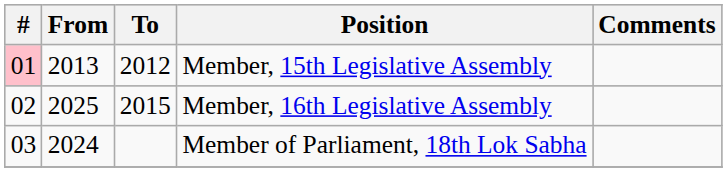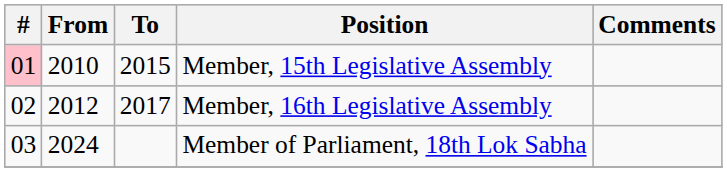 <table class="wikitable sortable">
 <tr>
 <th>#</th>
 <th>From</th>
 <th>To</th>
 <th>Position</th>
 <th>Comments</th>
 </tr>
 <tr>
 <td style="background: pink;">01</td>
-<td>2013</td>
-<td>2012</td>
+<td>2010</td>
+<td>2015</td>
 <td>Member, <a href='#'>15th Legislative Assembly</a></td>
 <td></td>
 </tr>
 <tr>
 <td>02</td>
-<td>2025</td>
-<td>2015</td>
+<td>2012</td>
+<td>2017</td>
 <td>Member, <a href='#'>16th Legislative Assembly</a></td>
 <td></td>
 </tr>
 <tr>
 <td>03</td>
 <td>2024</td>
 <td></td>
 <td>Member of Parliament, <a href='#'>18th Lok Sabha</a></td>
 <td></td>
 </tr>
 <tr>
 </tr>
 </table>
